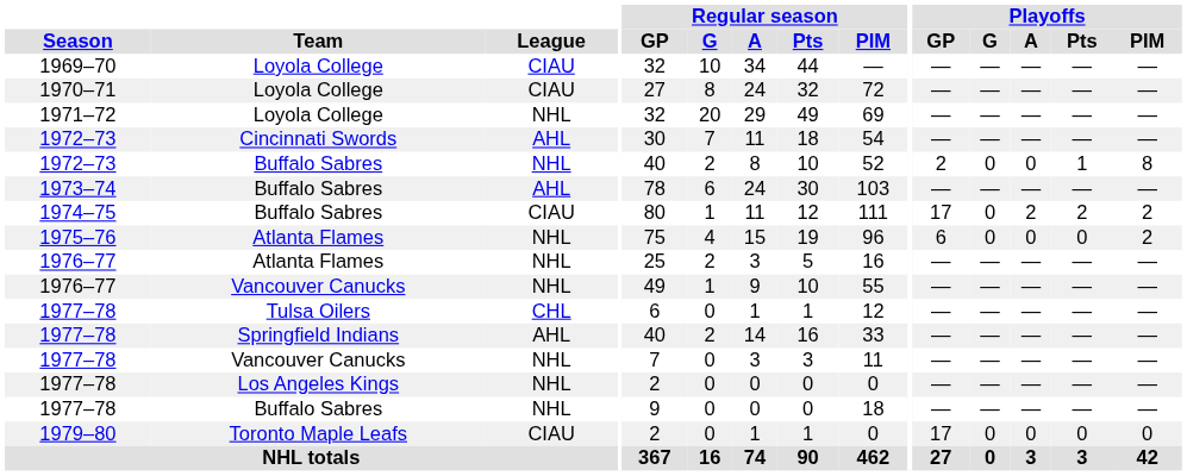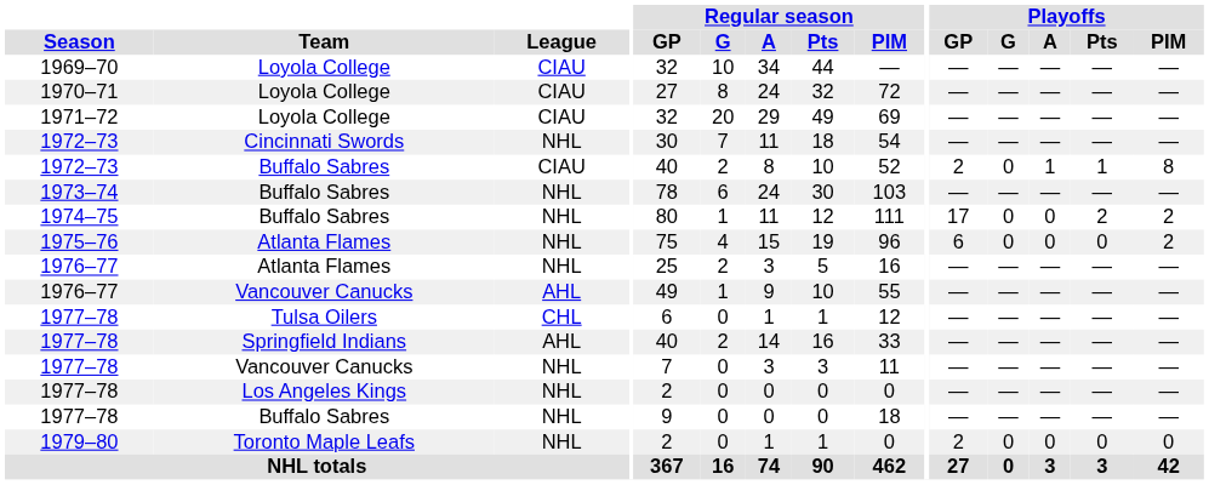 <table border="0" cellpadding="1" cellspacing="0" style="text-align:center; width:60em">
 <tr bgcolor="#e0e0e0">
 <th colspan="3" bgcolor="#ffffff"></th>
 <th rowspan="100" bgcolor="#ffffff"></th>
 <th colspan="5"><a href='#'>Regular season</a></th>
 <th rowspan="100" bgcolor="#ffffff"></th>
 <th colspan="5"><a href='#'>Playoffs</a></th>
 </tr>
 <tr bgcolor="#e0e0e0">
 <th><a href='#'>Season</a></th>
 <th>Team</th>
 <th>League</th>
 <th>GP</th>
 <th><a href='#'>G</a></th>
 <th><a href='#'>A</a></th>
 <th><a href='#'>Pts</a></th>
 <th><a href='#'>PIM</a></th>
 <th>GP</th>
 <th>G</th>
 <th>A</th>
 <th>Pts</th>
 <th>PIM</th>
 </tr>
 <tr>
 <td>1969–70</td>
 <td><a href='#'>Loyola College</a></td>
 <td><a href='#'>CIAU</a></td>
 <td>32</td>
 <td>10</td>
 <td>34</td>
 <td>44</td>
 <td>—</td>
 <td>—</td>
 <td>—</td>
 <td>—</td>
 <td>—</td>
 <td>—</td>
 </tr>
 <tr bgcolor="#f0f0f0">
 <td>1970–71</td>
 <td>Loyola College</td>
 <td>CIAU</td>
 <td>27</td>
 <td>8</td>
 <td>24</td>
 <td>32</td>
 <td>72</td>
 <td>—</td>
 <td>—</td>
 <td>—</td>
 <td>—</td>
 <td>—</td>
 </tr>
 <tr>
 <td>1971–72</td>
 <td>Loyola College</td>
-<td>NHL</td>
+<td>CIAU</td>
 <td>32</td>
 <td>20</td>
 <td>29</td>
 <td>49</td>
 <td>69</td>
 <td>—</td>
 <td>—</td>
 <td>—</td>
 <td>—</td>
 <td>—</td>
 </tr>
 <tr bgcolor="#f0f0f0">
 <td><a href='#'>1972–73</a></td>
 <td><a href='#'>Cincinnati Swords</a></td>
-<td><a href='#'>AHL</a></td>
+<td>NHL</td>
 <td>30</td>
 <td>7</td>
 <td>11</td>
 <td>18</td>
 <td>54</td>
 <td>—</td>
 <td>—</td>
 <td>—</td>
 <td>—</td>
 <td>—</td>
 </tr>
 <tr>
 <td><a href='#'>1972–73</a></td>
 <td><a href='#'>Buffalo Sabres</a></td>
-<td><a href='#'>NHL</a></td>
+<td>CIAU</td>
 <td>40</td>
 <td>2</td>
 <td>8</td>
 <td>10</td>
 <td>52</td>
 <td>2</td>
 <td>0</td>
-<td>0</td>
+<td>1</td>
 <td>1</td>
 <td>8</td>
 </tr>
 <tr bgcolor="#f0f0f0">
 <td><a href='#'>1973–74</a></td>
 <td>Buffalo Sabres</td>
-<td><a href='#'>AHL</a></td>
+<td>NHL</td>
 <td>78</td>
 <td>6</td>
 <td>24</td>
 <td>30</td>
 <td>103</td>
 <td>—</td>
 <td>—</td>
 <td>—</td>
 <td>—</td>
 <td>—</td>
 </tr>
 <tr>
 <td><a href='#'>1974–75</a></td>
 <td>Buffalo Sabres</td>
-<td>CIAU</td>
+<td>NHL</td>
 <td>80</td>
 <td>1</td>
 <td>11</td>
 <td>12</td>
 <td>111</td>
 <td>17</td>
 <td>0</td>
-<td>2</td>
+<td>0</td>
 <td>2</td>
 <td>2</td>
 </tr>
 <tr bgcolor="#f0f0f0">
 <td><a href='#'>1975–76</a></td>
 <td><a href='#'>Atlanta Flames</a></td>
 <td>NHL</td>
 <td>75</td>
 <td>4</td>
 <td>15</td>
 <td>19</td>
 <td>96</td>
 <td>6</td>
 <td>0</td>
 <td>0</td>
 <td>0</td>
 <td>2</td>
 </tr>
 <tr>
 <td><a href='#'>1976–77</a></td>
 <td>Atlanta Flames</td>
 <td>NHL</td>
 <td>25</td>
 <td>2</td>
 <td>3</td>
 <td>5</td>
 <td>16</td>
 <td>—</td>
 <td>—</td>
 <td>—</td>
 <td>—</td>
 <td>—</td>
 </tr>
 <tr bgcolor="#f0f0f0">
 <td>1976–77</td>
 <td><a href='#'>Vancouver Canucks</a></td>
-<td>NHL</td>
+<td><a href='#'>AHL</a></td>
 <td>49</td>
 <td>1</td>
 <td>9</td>
 <td>10</td>
 <td>55</td>
 <td>—</td>
 <td>—</td>
 <td>—</td>
 <td>—</td>
 <td>—</td>
 </tr>
 <tr>
 <td><a href='#'>1977–78</a></td>
 <td><a href='#'>Tulsa Oilers</a></td>
 <td><a href='#'>CHL</a></td>
 <td>6</td>
 <td>0</td>
 <td>1</td>
 <td>1</td>
 <td>12</td>
 <td>—</td>
 <td>—</td>
 <td>—</td>
 <td>—</td>
 <td>—</td>
 </tr>
 <tr bgcolor="#f0f0f0">
 <td><a href='#'>1977–78</a></td>
 <td><a href='#'>Springfield Indians</a></td>
 <td>AHL</td>
 <td>40</td>
 <td>2</td>
 <td>14</td>
 <td>16</td>
 <td>33</td>
 <td>—</td>
 <td>—</td>
 <td>—</td>
 <td>—</td>
 <td>—</td>
 </tr>
 <tr>
 <td><a href='#'>1977–78</a></td>
 <td>Vancouver Canucks</td>
 <td>NHL</td>
 <td>7</td>
 <td>0</td>
 <td>3</td>
 <td>3</td>
 <td>11</td>
 <td>—</td>
 <td>—</td>
 <td>—</td>
 <td>—</td>
 <td>—</td>
 </tr>
 <tr bgcolor="#f0f0f0">
 <td>1977–78</td>
 <td><a href='#'>Los Angeles Kings</a></td>
 <td>NHL</td>
 <td>2</td>
 <td>0</td>
 <td>0</td>
 <td>0</td>
 <td>0</td>
 <td>—</td>
 <td>—</td>
 <td>—</td>
 <td>—</td>
 <td>—</td>
 </tr>
 <tr>
 <td>1977–78</td>
 <td>Buffalo Sabres</td>
 <td>NHL</td>
 <td>9</td>
 <td>0</td>
 <td>0</td>
 <td>0</td>
 <td>18</td>
 <td>—</td>
 <td>—</td>
 <td>—</td>
 <td>—</td>
 <td>—</td>
 </tr>
 <tr bgcolor="#f0f0f0">
 <td><a href='#'>1979–80</a></td>
 <td><a href='#'>Toronto Maple Leafs</a></td>
-<td>CIAU</td>
+<td>NHL</td>
 <td>2</td>
 <td>0</td>
 <td>1</td>
 <td>1</td>
 <td>0</td>
-<td>17</td>
+<td>2</td>
 <td>0</td>
 <td>0</td>
 <td>0</td>
 <td>0</td>
 </tr>
 <tr bgcolor="#e0e0e0">
 <th colspan="3">NHL totals</th>
 <th>367</th>
 <th>16</th>
 <th>74</th>
 <th>90</th>
 <th>462</th>
 <th>27</th>
 <th>0</th>
 <th>3</th>
 <th>3</th>
 <th>42</th>
 </tr>
 </table>
